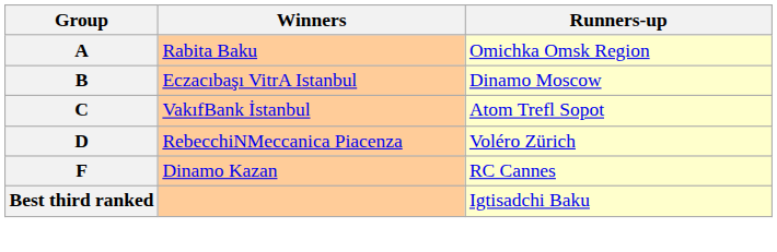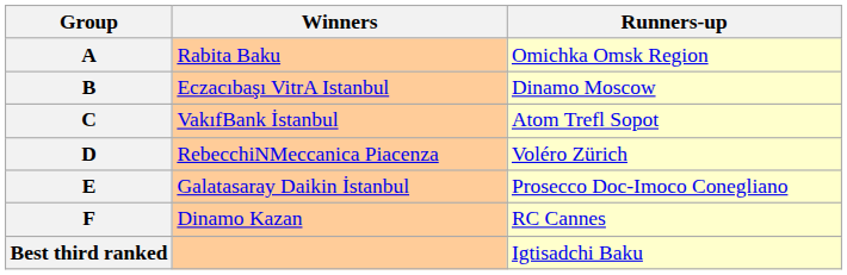 <table class="wikitable">
 <tr>
 <th>Group</th>
 <th width=250>Winners</th>
 <th width=250>Runners-up</th>
 </tr>
 <tr>
 <th>A</th>
 <td bgcolor="ffcc99"> <a href='#'>Rabita Baku</a></td>
 <td bgcolor="ffffcc"> <a href='#'>Omichka Omsk Region</a></td>
 </tr>
 <tr>
 <th>B</th>
 <td bgcolor="ffcc99"> <a href='#'>Eczacıbaşı VitrA Istanbul</a></td>
 <td bgcolor="ffffcc"> <a href='#'>Dinamo Moscow</a></td>
 </tr>
 <tr>
 <th>C</th>
 <td bgcolor="ffcc99"> <a href='#'>VakıfBank İstanbul</a></td>
 <td bgcolor="ffffcc"> <a href='#'>Atom Trefl Sopot</a></td>
 </tr>
 <tr>
 <th>D</th>
 <td bgcolor="ffcc99"> <a href='#'>RebecchiNMeccanica Piacenza</a></td>
 <td bgcolor="ffffcc"> <a href='#'>Voléro Zürich</a></td>
 </tr>
 <tr>
+<th>E</th>
+<td bgcolor="ffcc99"> <a href='#'>Galatasaray Daikin İstanbul</a></td>
+<td bgcolor="ffffcc"> <a href='#'>Prosecco Doc-Imoco Conegliano</a></td>
+</tr>
+<tr>
 <th>F</th>
 <td bgcolor="ffcc99"> <a href='#'>Dinamo Kazan</a></td>
 <td bgcolor="ffffcc"> <a href='#'>RC Cannes</a></td>
 </tr>
 <tr>
 <th>Best third ranked</th>
 <td bgcolor="ffcc99"></td>
 <td bgcolor="ffffcc"> <a href='#'>Igtisadchi Baku</a></td>
 </tr>
 </table>
